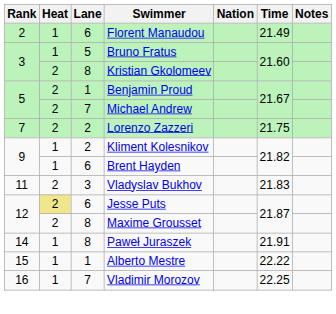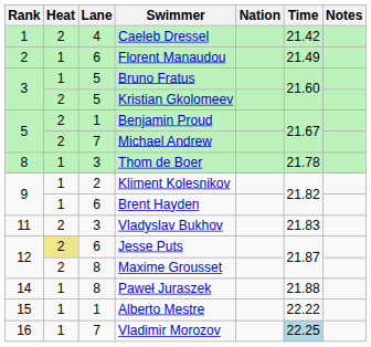 <table class="wikitable sortable" style="text-align:center">
 <tr>
 <th>Rank</th>
 <th>Heat</th>
 <th>Lane</th>
 <th>Swimmer</th>
 <th>Nation</th>
 <th>Time</th>
 <th>Notes</th>
+</tr>
+<tr bgcolor=bbf3bb>
+<td>1</td>
+<td>2</td>
+<td>4</td>
+<td align=left><a href='#'>Caeleb Dressel</a></td>
+<td align=left></td>
+<td>21.42</td>
+<td></td>
 </tr>
 <tr bgcolor=bbf3bb>
 <td>2</td>
 <td>1</td>
 <td>6</td>
 <td align=left><a href='#'>Florent Manaudou</a></td>
 <td align=left></td>
 <td>21.49</td>
 <td></td>
 </tr>
 <tr bgcolor=bbf3bb>
 <td rowspan=2>3</td>
 <td>1</td>
 <td>5</td>
 <td align=left><a href='#'>Bruno Fratus</a></td>
 <td align=left></td>
 <td rowspan=2>21.60</td>
 <td></td>
 </tr>
 <tr bgcolor=bbf3bb>
 <td>2</td>
-<td>8</td>
+<td>5</td>
 <td align=left><a href='#'>Kristian Gkolomeev</a></td>
 <td align=left></td>
 <td></td>
 </tr>
 <tr bgcolor=bbf3bb>
 <td rowspan=2>5</td>
 <td>2</td>
 <td>1</td>
 <td align=left><a href='#'>Benjamin Proud</a></td>
 <td align=left></td>
 <td rowspan=2>21.67</td>
 <td></td>
 </tr>
 <tr bgcolor=bbf3bb>
 <td>2</td>
 <td>7</td>
 <td align=left><a href='#'>Michael Andrew</a></td>
 <td align=left></td>
 <td></td>
 </tr>
 <tr bgcolor=bbf3bb>
-<td>7</td>
-<td>2</td>
-<td>2</td>
-<td align=left><a href='#'>Lorenzo Zazzeri</a></td>
+<td>8</td>
+<td>1</td>
+<td>3</td>
+<td align=left><a href='#'>Thom de Boer</a></td>
 <td align=left></td>
-<td>21.75</td>
+<td>21.78</td>
 <td></td>
 </tr>
 <tr>
 <td rowspan=2>9</td>
 <td>1</td>
 <td>2</td>
 <td align=left><a href='#'>Kliment Kolesnikov</a></td>
 <td align=left></td>
 <td rowspan=2>21.82</td>
 <td></td>
 </tr>
 <tr>
 <td>1</td>
 <td>6</td>
 <td align=left><a href='#'>Brent Hayden</a></td>
 <td align=left></td>
 <td></td>
 </tr>
 <tr>
 <td>11</td>
 <td>2</td>
 <td>3</td>
 <td align=left><a href='#'>Vladyslav Bukhov</a></td>
 <td align=left></td>
 <td>21.83</td>
 <td></td>
 </tr>
 <tr>
 <td rowspan=2>12</td>
 <td style="background: khaki;">2</td>
 <td>6</td>
 <td align=left><a href='#'>Jesse Puts</a></td>
 <td align=left></td>
 <td rowspan=2>21.87</td>
 <td></td>
 </tr>
 <tr>
 <td>2</td>
 <td>8</td>
 <td align=left><a href='#'>Maxime Grousset</a></td>
 <td align=left></td>
 <td></td>
 </tr>
 <tr>
 <td>14</td>
 <td>1</td>
 <td>8</td>
 <td align=left><a href='#'>Paweł Juraszek</a></td>
 <td align=left></td>
-<td>21.91</td>
+<td>21.88</td>
 <td></td>
 </tr>
 <tr>
 <td>15</td>
 <td>1</td>
 <td>1</td>
 <td align=left><a href='#'>Alberto Mestre</a></td>
 <td align=left></td>
 <td>22.22</td>
 <td></td>
 </tr>
 <tr>
 <td>16</td>
 <td>1</td>
 <td>7</td>
 <td align=left><a href='#'>Vladimir Morozov</a></td>
 <td align=left></td>
-<td>22.25</td>
+<td style="background: lightblue;">22.25</td>
 <td></td>
 </tr>
 </table>
